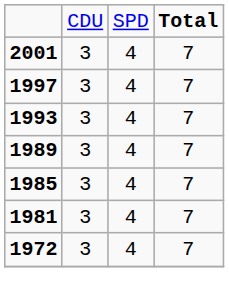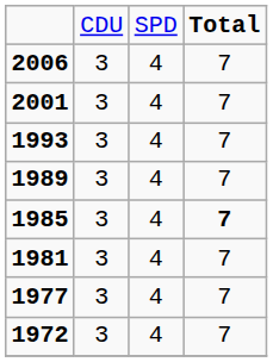 <table class="wikitable">
 <tr>
 <td></td>
 <td><a href='#'>CDU</a></td>
 <td><a href='#'>SPD</a></td>
 <td><strong>Total</strong></td>
 </tr>
 <tr align="center">
-<td><strong>2001</strong></td>
+<td><strong>2006</strong></td>
 <td>3</td>
 <td>4</td>
 <td>7</td>
 </tr>
 <tr align="center">
-<td><strong>1997</strong></td>
+<td><strong>2001</strong></td>
 <td>3</td>
 <td>4</td>
 <td>7</td>
 </tr>
 <tr align="center">
 <td><strong>1993</strong></td>
 <td>3</td>
 <td>4</td>
 <td>7</td>
 </tr>
 <tr align="center">
 <td><strong>1989</strong></td>
 <td>3</td>
 <td>4</td>
 <td>7</td>
 </tr>
 <tr align="center">
 <td><strong>1985</strong></td>
 <td>3</td>
 <td>4</td>
+<td><strong>7</strong></td>
+</tr>
+<tr align="center">
+<td><strong>1981</strong></td>
+<td>3</td>
+<td>4</td>
 <td>7</td>
 </tr>
 <tr align="center">
-<td><strong>1981</strong></td>
+<td><strong>1977</strong></td>
 <td>3</td>
 <td>4</td>
 <td>7</td>
 </tr>
 <tr align="center">
 <td><strong>1972</strong></td>
 <td>3</td>
 <td>4</td>
 <td>7</td>
 </tr>
 <tr align="center">
 </tr>
 </table>
